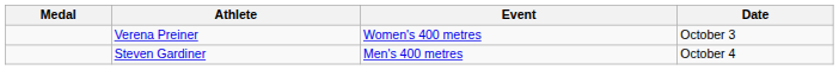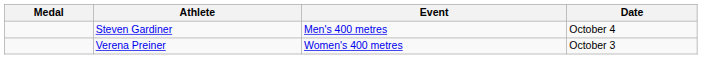 <table class="wikitable" style="font-size:90%" width=60%>
 <tr>
 <th>Medal</th>
 <th>Athlete</th>
 <th>Event</th>
 <th>Date</th>
 </tr>
 <tr>
 <td></td>
+<td><a href='#'>Steven Gardiner</a></td>
+<td><a href='#'>Men's 400 metres</a></td>
+<td>October 4</td>
+</tr>
+<tr>
+<td></td>
 <td><a href='#'>Verena Preiner</a></td>
 <td><a href='#'>Women's 400 metres</a></td>
 <td>October 3</td>
 </tr>
-<tr>
-<td></td>
-<td><a href='#'>Steven Gardiner</a></td>
-<td><a href='#'>Men's 400 metres</a></td>
-<td>October 4</td>
-</tr>
 </table>
